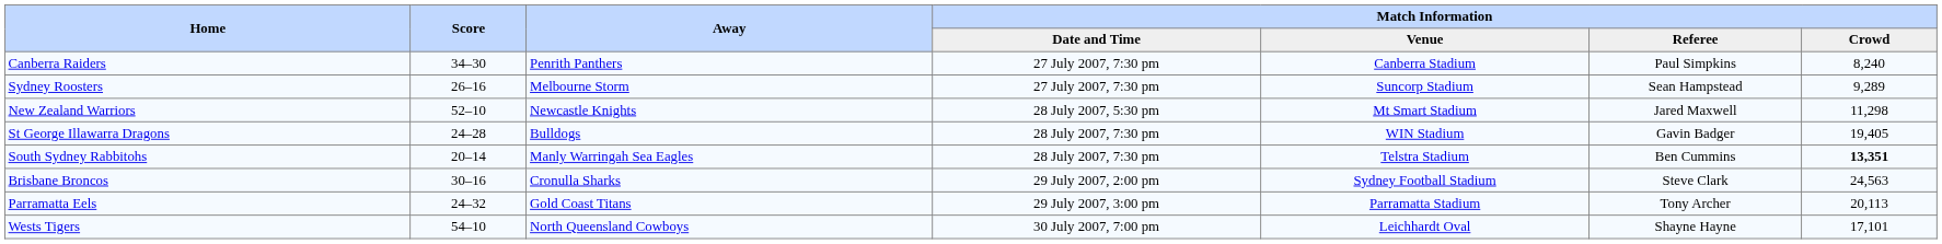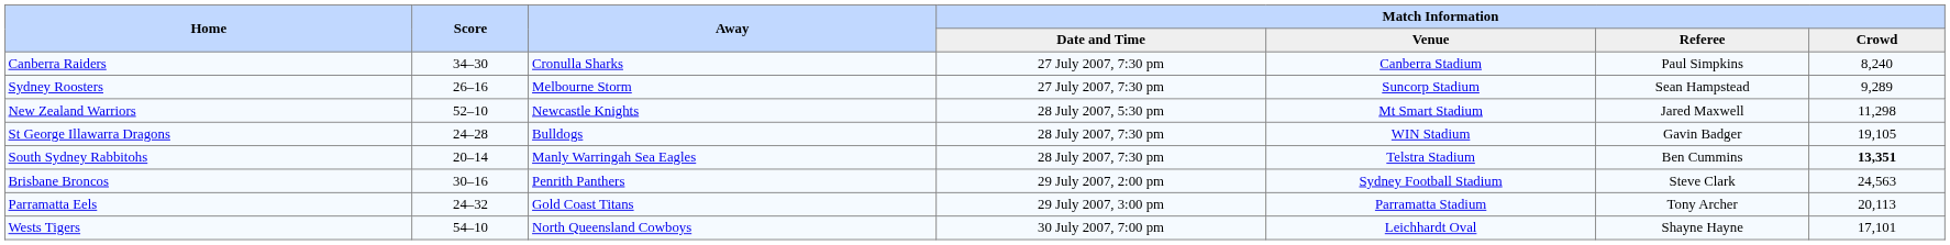 <table border=1 style="border-collapse:collapse; font-size:90%; text-align:center;" cellpadding=3 cellspacing=0 width=100%>
 <tr bgcolor=#C1D8FF>
 <th rowspan=2 width=21%>Home</th>
 <th rowspan=2 width=6%>Score</th>
 <th rowspan=2 width=21%>Away</th>
 <th colspan=6>Match Information</th>
 </tr>
 <tr bgcolor=#EFEFEF>
 <th width=17%>Date and Time</th>
 <th width=17%>Venue</th>
 <th width=11%>Referee</th>
 <th width=7%>Crowd</th>
 </tr>
 <tr bgcolor=#F5FAFF>
 <td align=left> <a href='#'>Canberra Raiders</a></td>
 <td>34–30</td>
-<td align=left> <a href='#'>Penrith Panthers</a></td>
+<td align=left> <a href='#'>Cronulla Sharks</a></td>
 <td>27 July 2007, 7:30 pm</td>
 <td><a href='#'>Canberra Stadium</a></td>
 <td>Paul Simpkins</td>
 <td>8,240</td>
 </tr>
 <tr bgcolor=#F5FAFF>
 <td align=left> <a href='#'>Sydney Roosters</a></td>
 <td>26–16</td>
 <td align=left> <a href='#'>Melbourne Storm</a></td>
 <td>27 July 2007, 7:30 pm</td>
 <td><a href='#'>Suncorp Stadium</a></td>
 <td>Sean Hampstead</td>
 <td>9,289</td>
 </tr>
 <tr bgcolor=#F5FAFF>
 <td align=left> <a href='#'>New Zealand Warriors</a></td>
 <td>52–10</td>
 <td align=left> <a href='#'>Newcastle Knights</a></td>
 <td>28 July 2007, 5:30 pm</td>
 <td><a href='#'>Mt Smart Stadium</a></td>
 <td>Jared Maxwell</td>
 <td>11,298</td>
 </tr>
 <tr bgcolor=#F5FAFF>
 <td align=left> <a href='#'>St George Illawarra Dragons</a></td>
 <td>24–28</td>
 <td align=left> <a href='#'>Bulldogs</a></td>
 <td>28 July 2007, 7:30 pm</td>
 <td><a href='#'>WIN Stadium</a></td>
 <td>Gavin Badger</td>
-<td>19,405</td>
+<td>19,105</td>
 </tr>
 <tr bgcolor=#F5FAFF>
 <td align=left> <a href='#'>South Sydney Rabbitohs</a></td>
 <td>20–14</td>
 <td align=left> <a href='#'>Manly Warringah Sea Eagles</a></td>
 <td>28 July 2007, 7:30 pm</td>
 <td><a href='#'>Telstra Stadium</a></td>
 <td>Ben Cummins</td>
 <td><strong>13,351</strong></td>
 </tr>
 <tr bgcolor=#F5FAFF>
 <td align=left> <a href='#'>Brisbane Broncos</a></td>
 <td>30–16</td>
-<td align=left> <a href='#'>Cronulla Sharks</a></td>
+<td align=left> <a href='#'>Penrith Panthers</a></td>
 <td>29 July 2007, 2:00 pm</td>
 <td><a href='#'>Sydney Football Stadium</a></td>
 <td>Steve Clark</td>
 <td>24,563</td>
 </tr>
 <tr bgcolor=#F5FAFF>
 <td align=left> <a href='#'>Parramatta Eels</a></td>
 <td>24–32</td>
 <td align=left> <a href='#'>Gold Coast Titans</a></td>
 <td>29 July 2007, 3:00 pm</td>
 <td><a href='#'>Parramatta Stadium</a></td>
 <td>Tony Archer</td>
 <td>20,113</td>
 </tr>
 <tr bgcolor=#F5FAFF>
 <td align=left> <a href='#'>Wests Tigers</a></td>
 <td>54–10</td>
 <td align=left> <a href='#'>North Queensland Cowboys</a></td>
 <td>30 July 2007, 7:00 pm</td>
 <td><a href='#'>Leichhardt Oval</a></td>
 <td>Shayne Hayne</td>
 <td>17,101</td>
 </tr>
 </table>
